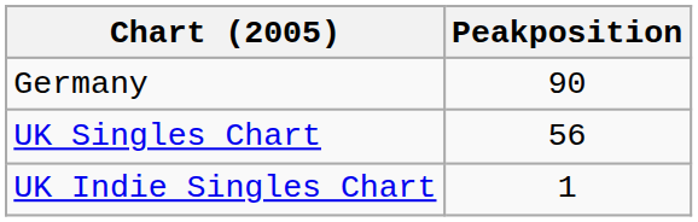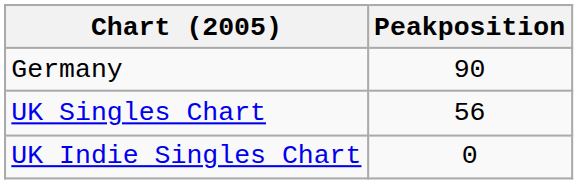 <table class="wikitable">
 <tr>
 <th>Chart (2005)</th>
 <th>Peakposition</th>
 </tr>
 <tr>
 <td>Germany</td>
 <td align="center">90</td>
 </tr>
 <tr>
 <td><a href='#'>UK Singles Chart</a></td>
 <td align="center">56</td>
 </tr>
 <tr>
 <td><a href='#'>UK Indie Singles Chart</a></td>
-<td align="center">1</td>
+<td align="center">0</td>
 </tr>
 </table>
